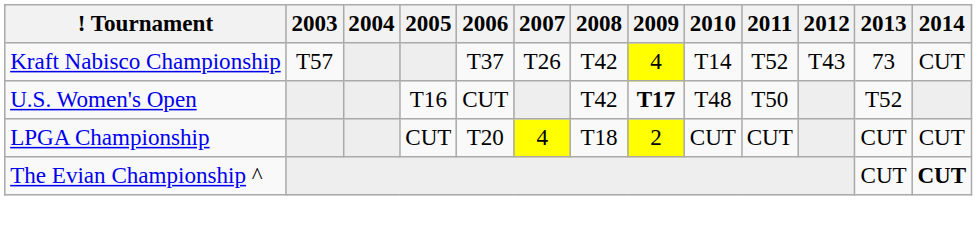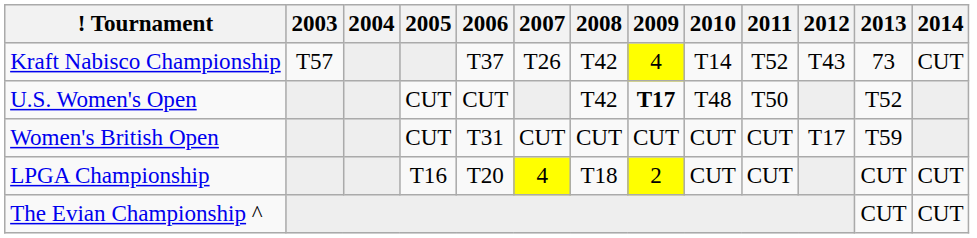 <table class="wikitable" style="font-size:95%;text-align:center;">
 <tr>
 <th>! Tournament</th>
 <th>2003</th>
 <th align="center">2004</th>
 <th>2005</th>
 <th>2006</th>
 <th>2007</th>
 <th>2008</th>
 <th>2009</th>
 <th>2010</th>
 <th>2011</th>
 <th>2012</th>
 <th>2013</th>
 <th>2014</th>
 </tr>
 <tr>
 <td align=left><a href='#'>Kraft Nabisco Championship</a></td>
 <td>T57</td>
 <td style="background:#eeeeee;"></td>
 <td style="background:#eeeeee;"></td>
 <td>T37</td>
 <td>T26</td>
 <td>T42</td>
 <td style="background:yellow;">4</td>
 <td>T14</td>
 <td>T52</td>
 <td>T43</td>
 <td>73</td>
 <td>CUT</td>
 </tr>
 <tr>
 <td align=left><a href='#'>U.S. Women's Open</a></td>
 <td style="background:#eeeeee;"></td>
 <td style="background:#eeeeee;"></td>
-<td>T16</td>
+<td>CUT</td>
 <td>CUT</td>
 <td style="background:#eeeeee;"></td>
 <td>T42</td>
 <td><strong>T17</strong></td>
 <td>T48</td>
 <td>T50</td>
 <td style="background:#eeeeee;"></td>
 <td>T52</td>
 <td style="background:#eeeeee;"></td>
 </tr>
 <tr>
+<td align=left><a href='#'>Women's British Open</a></td>
+<td style="background:#eeeeee;"></td>
+<td style="background:#eeeeee;"></td>
+<td>CUT</td>
+<td>T31</td>
+<td>CUT</td>
+<td>CUT</td>
+<td>CUT</td>
+<td>CUT</td>
+<td>CUT</td>
+<td>T17</td>
+<td>T59</td>
+<td style="background:#eeeeee;"></td>
+</tr>
+<tr>
 <td align=left><a href='#'>LPGA Championship</a></td>
 <td style="background:#eeeeee;"></td>
 <td style="background:#eeeeee;"></td>
-<td>CUT</td>
+<td>T16</td>
 <td>T20</td>
 <td style="background:yellow;">4</td>
 <td>T18</td>
 <td style="background:yellow;">2</td>
 <td>CUT</td>
 <td>CUT</td>
 <td style="background:#eeeeee;"></td>
 <td>CUT</td>
 <td>CUT</td>
 </tr>
 <tr>
 <td align=left><a href='#'>The Evian Championship</a> ^</td>
 <td style="background:#eeeeee;" colspan=10></td>
 <td>CUT</td>
-<td><strong>CUT</strong></td>
+<td>CUT</td>
 </tr>
 </table>
